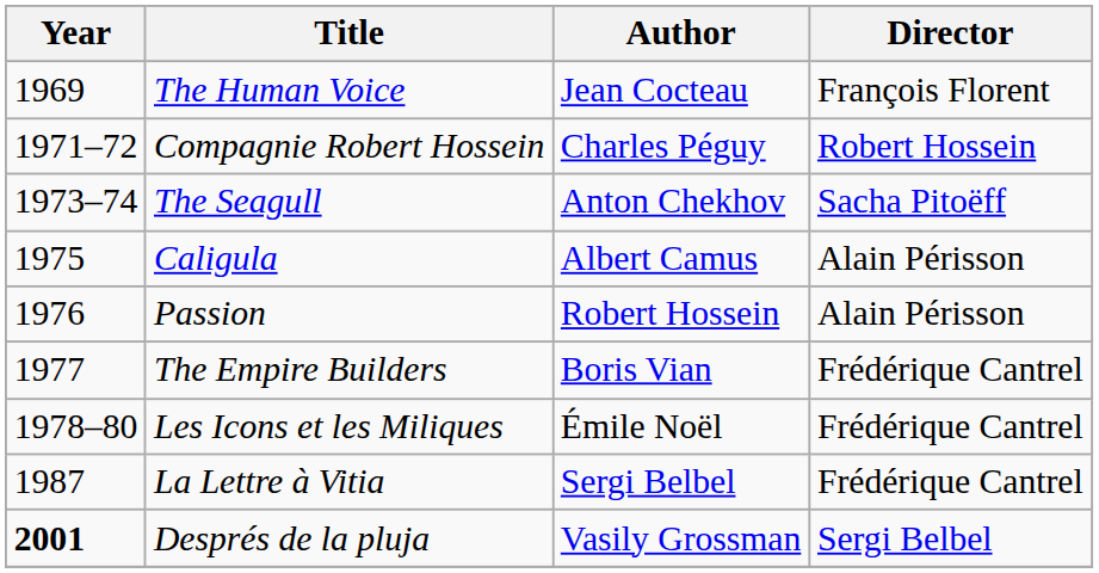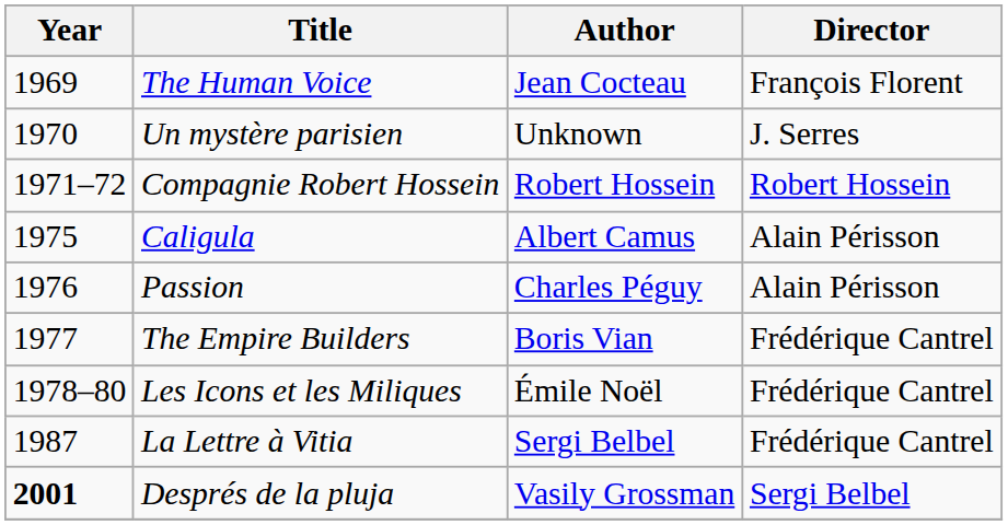 <table class="wikitable">
 <tr>
 <th>Year</th>
 <th>Title</th>
 <th>Author</th>
 <th>Director</th>
 </tr>
 <tr>
 <td>1969</td>
 <td><em><a href='#'>The Human Voice</a></em></td>
 <td><a href='#'>Jean Cocteau</a></td>
 <td>François Florent</td>
 </tr>
 <tr>
+<td>1970</td>
+<td><em>Un mystère parisien</em></td>
+<td>Unknown</td>
+<td>J. Serres</td>
+</tr>
+<tr>
 <td>1971–72</td>
 <td><em>Compagnie Robert Hossein</em></td>
-<td><a href='#'>Charles Péguy</a></td>
 <td><a href='#'>Robert Hossein</a></td>
-</tr>
-<tr>
-<td>1973–74</td>
-<td><em><a href='#'>The Seagull</a></em></td>
-<td><a href='#'>Anton Chekhov</a></td>
-<td><a href='#'>Sacha Pitoëff</a></td>
+<td><a href='#'>Robert Hossein</a></td>
 </tr>
 <tr>
 <td>1975</td>
 <td><em><a href='#'>Caligula</a></em></td>
 <td><a href='#'>Albert Camus</a></td>
 <td>Alain Périsson</td>
 </tr>
 <tr>
 <td>1976</td>
 <td><em>Passion</em></td>
-<td><a href='#'>Robert Hossein</a></td>
+<td><a href='#'>Charles Péguy</a></td>
 <td>Alain Périsson</td>
 </tr>
 <tr>
 <td>1977</td>
 <td><em>The Empire Builders</em></td>
 <td><a href='#'>Boris Vian</a></td>
 <td>Frédérique Cantrel</td>
 </tr>
 <tr>
 <td>1978–80</td>
 <td><em>Les Icons et les Miliques</em></td>
 <td>Émile Noël</td>
 <td>Frédérique Cantrel</td>
 </tr>
 <tr>
 <td>1987</td>
 <td><em>La Lettre à Vitia</em></td>
 <td><a href='#'>Sergi Belbel</a></td>
 <td>Frédérique Cantrel</td>
 </tr>
 <tr>
 <td><strong>2001</strong></td>
 <td><em>Després de la pluja</em></td>
 <td><a href='#'>Vasily Grossman</a></td>
 <td><a href='#'>Sergi Belbel</a></td>
 </tr>
 <tr>
 </tr>
 </table>
